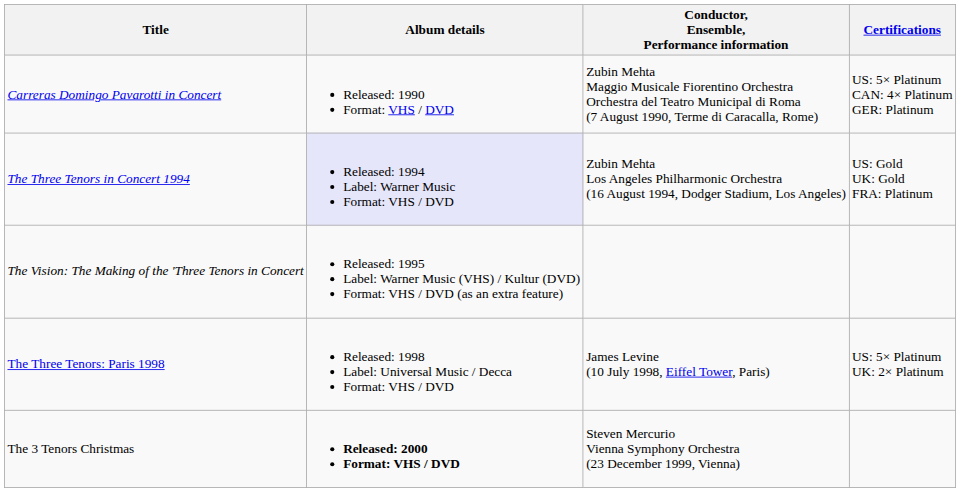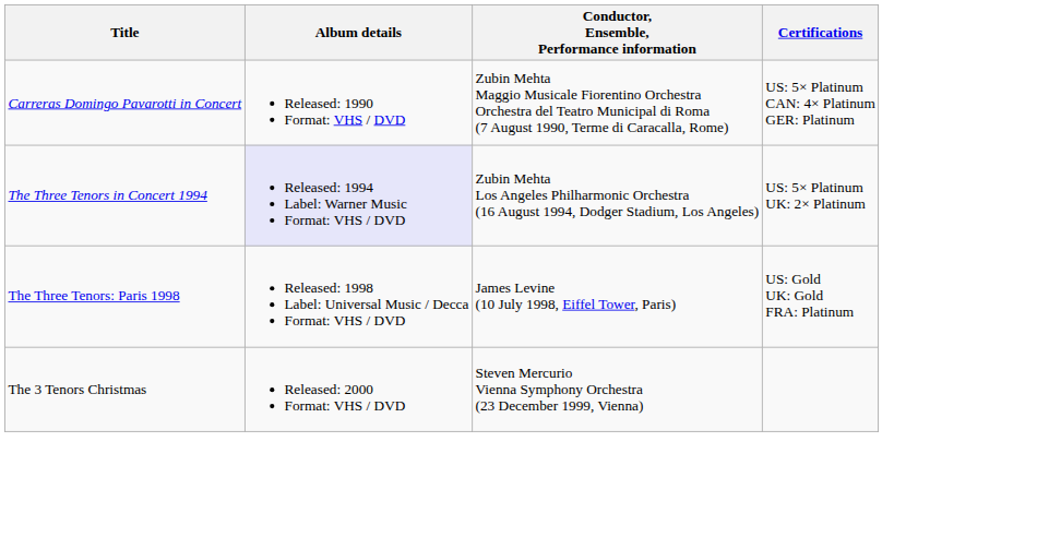 <table class="wikitable">
 <tr>
 <th>Title</th>
 <th>Album details</th>
 <th>Conductor,<br>Ensemble, <br>Performance information</th>
 <th><a href='#'>Certifications</a></th>
 </tr>
 <tr>
 <td><em><a href='#'>Carreras Domingo Pavarotti in Concert</a></em></td>
 <td><br><ul><li>Released: 1990</li><li>Format: <a href='#'>VHS</a> / <a href='#'>DVD</a></li></ul></td>
 <td>Zubin Mehta<br>Maggio Musicale Fiorentino Orchestra<br>Orchestra del Teatro Municipal di Roma<br> (7 August 1990, Terme di Caracalla, Rome)</td>
 <td>US: 5× Platinum<br> CAN: 4× Platinum<br> GER: Platinum</td>
 </tr>
 <tr>
 <td><em><a href='#'>The Three Tenors in Concert 1994</a></em></td>
 <td style="background: lavender;"><br><ul><li>Released: 1994</li><li>Label: Warner Music</li><li>Format: VHS / DVD</li></ul></td>
 <td>Zubin Mehta<br>Los Angeles Philharmonic Orchestra<br> (16 August 1994, Dodger Stadium, Los Angeles)</td>
-<td>US: Gold<br> UK: Gold<br> FRA: Platinum</td>
-</tr>
-<tr>
-<td><em>The Vision: The Making of the 'Three Tenors in Concert<strong></td>
-<td><br><ul><li>Released: 1995</li><li>Label: Warner Music (VHS) / Kultur (DVD)</li><li>Format: VHS / DVD (as an extra feature)</li></ul></td>
-<td></td>
-<td></td>
+<td>US: 5× Platinum<br> UK: 2× Platinum</td>
 </tr>
 <tr>
 <td></em><a href='#'>The Three Tenors: Paris 1998</a><em></td>
 <td><br><ul><li>Released: 1998</li><li>Label: Universal Music / Decca</li><li>Format: VHS / DVD</li></ul></td>
 <td>James Levine<br> (10 July 1998, <a href='#'>Eiffel Tower</a>, Paris)</td>
-<td>US: 5× Platinum<br> UK: 2× Platinum</td>
+<td>US: Gold<br> UK: Gold<br> FRA: Platinum</td>
 </tr>
 <tr>
 <td></em>The 3 Tenors Christmas<em></td>
-<td><strong><br><ul><li>Released: 2000</li><li>Format: VHS / DVD</li></ul></strong></td>
+<td><br><ul><li>Released: 2000</li><li>Format: VHS / DVD</li></ul></td>
 <td>Steven Mercurio<br>Vienna Symphony Orchestra<br> (23 December 1999, Vienna)</td>
 <td></td>
 </tr>
 </table>
